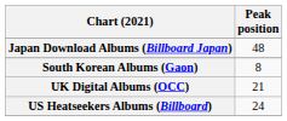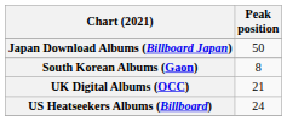 <table class="wikitable sortable plainrowheaders" style="text-align:center">
 <tr>
 <th scope="col">Chart (2021)</th>
 <th scope="col">Peak<br>position</th>
 </tr>
 <tr>
 </tr>
 <tr>
 <th scope="row">Japan Download Albums (<em><a href='#'>Billboard Japan</a></em>)</th>
-<td>48</td>
+<td>50</td>
 </tr>
 <tr>
 </tr>
 <tr>
 <th scope="row">South Korean Albums (<a href='#'>Gaon</a>)</th>
 <td>8</td>
 </tr>
 <tr>
 <th scope="row">UK Digital Albums (<a href='#'>OCC</a>)</th>
 <td>21</td>
 </tr>
 <tr>
 <th scope="row">US Heatseekers Albums (<em><a href='#'>Billboard</a></em>)</th>
 <td>24</td>
 </tr>
 <tr>
 </tr>
 <tr>
 </tr>
 </table>
